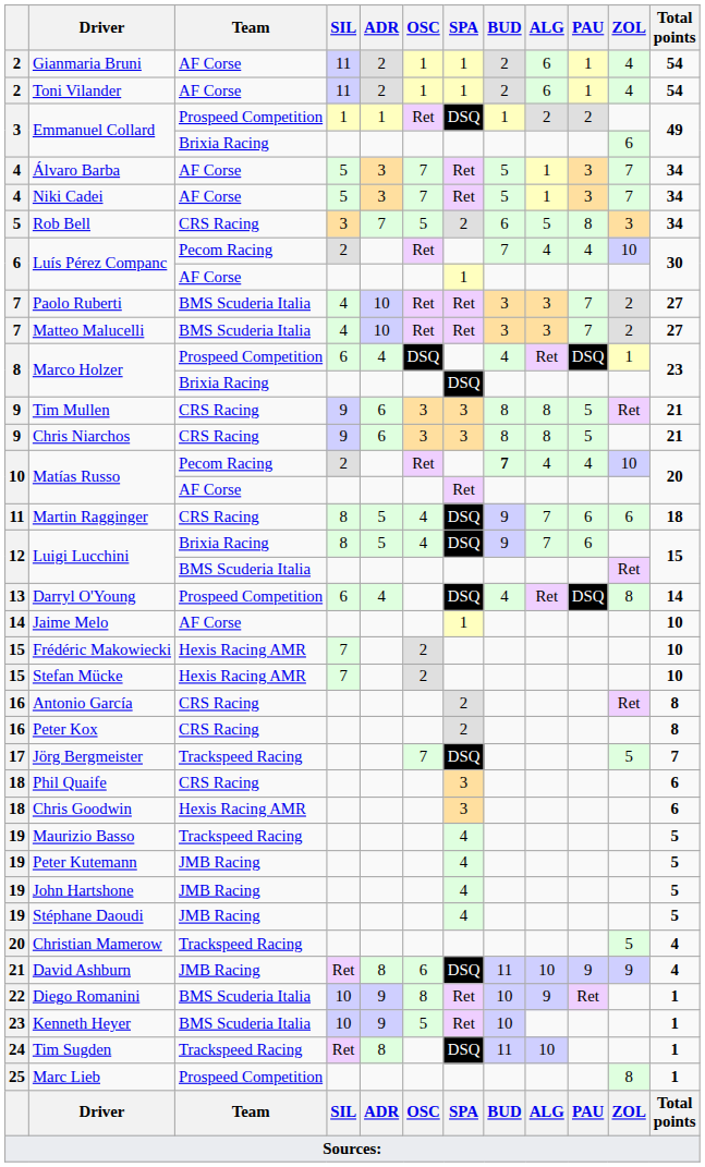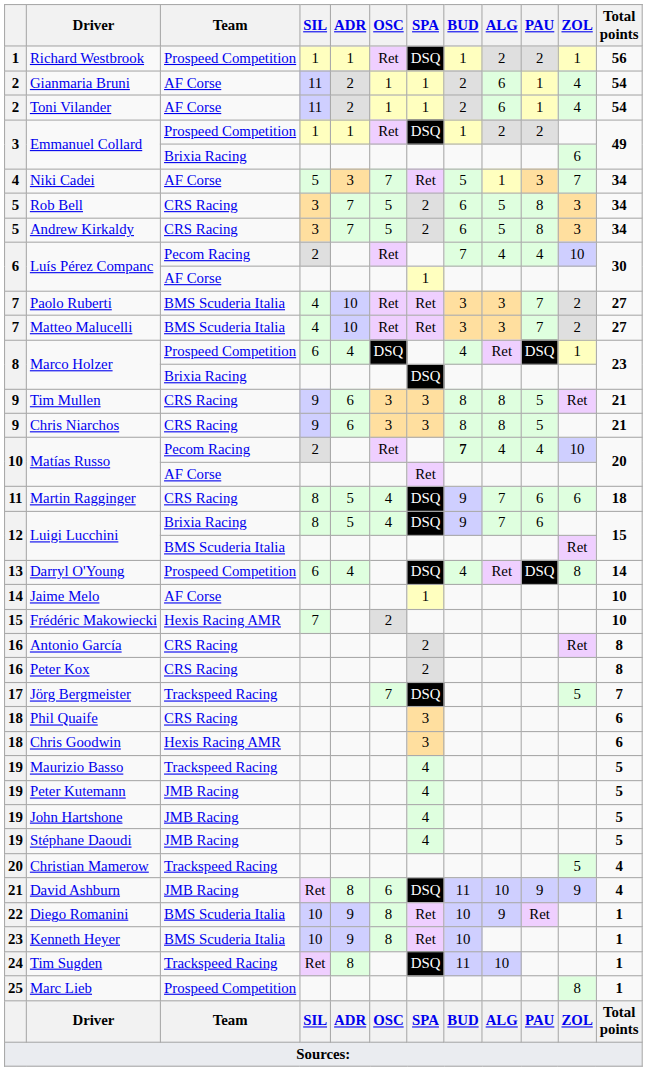 <table class="wikitable" style="font-size: 85%; text-align:center;">
 <tr>
 <th valign=middle></th>
 <th valign=middle>Driver</th>
 <th valign=middle>Team</th>
 <th><a href='#'>SIL</a><br></th>
 <th><a href='#'>ADR</a><br></th>
 <th><a href='#'>OSC</a><br></th>
 <th><a href='#'>SPA</a><br></th>
 <th><a href='#'>BUD</a><br></th>
 <th><a href='#'>ALG</a><br></th>
 <th><a href='#'>PAU</a><br></th>
 <th><a href='#'>ZOL</a><br></th>
 <th valign=middle>Total<br>points</th>
+</tr>
+<tr>
+<th>1</th>
+<td align=left> <a href='#'>Richard Westbrook</a></td>
+<td align=left> <a href='#'>Prospeed Competition</a></td>
+<td style="background:#FFFFBF;">1</td>
+<td style="background:#FFFFBF;">1</td>
+<td style="background:#EFCFFF;">Ret</td>
+<td style="background-color:#000000; color:white">DSQ</td>
+<td style="background:#FFFFBF;">1</td>
+<td style="background:#DFDFDF;">2</td>
+<td style="background:#DFDFDF;">2</td>
+<td style="background:#FFFFBF;">1</td>
+<td><strong>56</strong></td>
 </tr>
 <tr>
 <th>2</th>
 <td align=left> <a href='#'>Gianmaria Bruni</a></td>
 <td align=left> <a href='#'>AF Corse</a></td>
 <td style="background:#CFCFFF;">11</td>
 <td style="background:#DFDFDF;">2</td>
 <td style="background:#FFFFBF;">1</td>
 <td style="background:#FFFFBF;">1</td>
 <td style="background:#DFDFDF;">2</td>
 <td style="background:#DFFFDF;">6</td>
 <td style="background:#FFFFBF;">1</td>
 <td style="background:#DFFFDF;">4</td>
 <td><strong>54</strong></td>
 </tr>
 <tr>
 <th>2</th>
 <td align=left> <a href='#'>Toni Vilander</a></td>
 <td align=left> <a href='#'>AF Corse</a></td>
 <td style="background:#CFCFFF;">11</td>
 <td style="background:#DFDFDF;">2</td>
 <td style="background:#FFFFBF;">1</td>
 <td style="background:#FFFFBF;">1</td>
 <td style="background:#DFDFDF;">2</td>
 <td style="background:#DFFFDF;">6</td>
 <td style="background:#FFFFBF;">1</td>
 <td style="background:#DFFFDF;">4</td>
 <td><strong>54</strong></td>
 </tr>
 <tr>
 <th rowspan=2>3</th>
 <td rowspan=2 align=left> <a href='#'>Emmanuel Collard</a></td>
 <td align=left> <a href='#'>Prospeed Competition</a></td>
 <td style="background:#FFFFBF;">1</td>
 <td style="background:#FFFFBF;">1</td>
 <td style="background:#EFCFFF;">Ret</td>
 <td style="background-color:#000000; color:white">DSQ</td>
 <td style="background:#FFFFBF;">1</td>
 <td style="background:#DFDFDF;">2</td>
 <td style="background:#DFDFDF;">2</td>
 <td></td>
 <td rowspan=2><strong>49</strong></td>
 </tr>
 <tr>
 <td align=left> <a href='#'>Brixia Racing</a></td>
 <td></td>
 <td></td>
 <td></td>
 <td></td>
 <td></td>
 <td></td>
 <td></td>
 <td style="background:#DFFFDF;">6</td>
 </tr>
 <tr>
 <th>4</th>
-<td align=left> <a href='#'>Álvaro Barba</a></td>
-<td align=left> <a href='#'>AF Corse</a></td>
-<td style="background:#DFFFDF;">5</td>
-<td style="background:#FFDF9F;">3</td>
-<td style="background:#DFFFDF;">7</td>
-<td style="background:#EFCFFF;">Ret</td>
-<td style="background:#DFFFDF;">5</td>
-<td style="background:#FFFFBF;">1</td>
-<td style="background:#FFDF9F;">3</td>
-<td style="background:#DFFFDF;">7</td>
-<td><strong>34</strong></td>
-</tr>
-<tr>
-<th>4</th>
 <td align=left> <a href='#'>Niki Cadei</a></td>
 <td align=left> <a href='#'>AF Corse</a></td>
 <td style="background:#DFFFDF;">5</td>
 <td style="background:#FFDF9F;">3</td>
 <td style="background:#DFFFDF;">7</td>
 <td style="background:#EFCFFF;">Ret</td>
 <td style="background:#DFFFDF;">5</td>
 <td style="background:#FFFFBF;">1</td>
 <td style="background:#FFDF9F;">3</td>
 <td style="background:#DFFFDF;">7</td>
 <td><strong>34</strong></td>
 </tr>
 <tr>
 <th>5</th>
 <td align=left> <a href='#'>Rob Bell</a></td>
+<td align=left> <a href='#'>CRS Racing</a></td>
+<td style="background:#FFDF9F;">3</td>
+<td style="background:#DFFFDF;">7</td>
+<td style="background:#DFFFDF;">5</td>
+<td style="background:#DFDFDF;">2</td>
+<td style="background:#DFFFDF;">6</td>
+<td style="background:#DFFFDF;">5</td>
+<td style="background:#DFFFDF;">8</td>
+<td style="background:#FFDF9F;">3</td>
+<td><strong>34</strong></td>
+</tr>
+<tr>
+<th>5</th>
+<td align=left> <a href='#'>Andrew Kirkaldy</a></td>
 <td align=left> <a href='#'>CRS Racing</a></td>
 <td style="background:#FFDF9F;">3</td>
 <td style="background:#DFFFDF;">7</td>
 <td style="background:#DFFFDF;">5</td>
 <td style="background:#DFDFDF;">2</td>
 <td style="background:#DFFFDF;">6</td>
 <td style="background:#DFFFDF;">5</td>
 <td style="background:#DFFFDF;">8</td>
 <td style="background:#FFDF9F;">3</td>
 <td><strong>34</strong></td>
 </tr>
 <tr>
 <th rowspan=2>6</th>
 <td rowspan=2 align=left> <a href='#'>Luís Pérez Companc</a></td>
 <td align=left> <a href='#'>Pecom Racing</a></td>
 <td style="background:#DFDFDF;">2</td>
 <td></td>
 <td style="background:#EFCFFF;">Ret</td>
 <td></td>
 <td style="background:#DFFFDF;">7</td>
 <td style="background:#DFFFDF;">4</td>
 <td style="background:#DFFFDF;">4</td>
 <td style="background:#CFCFFF;">10</td>
 <td rowspan=2><strong>30</strong></td>
 </tr>
 <tr>
 <td align=left> <a href='#'>AF Corse</a></td>
 <td></td>
 <td></td>
 <td></td>
 <td style="background:#FFFFBF;">1</td>
 <td></td>
 <td></td>
 <td></td>
 <td></td>
 </tr>
 <tr>
 <th>7</th>
 <td align=left> <a href='#'>Paolo Ruberti</a></td>
 <td align=left> <a href='#'>BMS Scuderia Italia</a></td>
 <td style="background:#DFFFDF;">4</td>
 <td style="background:#CFCFFF;">10</td>
 <td style="background:#EFCFFF;">Ret</td>
 <td style="background:#EFCFFF;">Ret</td>
 <td style="background:#FFDF9F;">3</td>
 <td style="background:#FFDF9F;">3</td>
 <td style="background:#DFFFDF;">7</td>
 <td style="background:#DFDFDF;">2</td>
 <td><strong>27</strong></td>
 </tr>
 <tr>
 <th>7</th>
 <td align=left> <a href='#'>Matteo Malucelli</a></td>
 <td align=left> <a href='#'>BMS Scuderia Italia</a></td>
 <td style="background:#DFFFDF;">4</td>
 <td style="background:#CFCFFF;">10</td>
 <td style="background:#EFCFFF;">Ret</td>
 <td style="background:#EFCFFF;">Ret</td>
 <td style="background:#FFDF9F;">3</td>
 <td style="background:#FFDF9F;">3</td>
 <td style="background:#DFFFDF;">7</td>
 <td style="background:#DFDFDF;">2</td>
 <td><strong>27</strong></td>
 </tr>
 <tr>
 <th rowspan=2>8</th>
 <td rowspan=2 align=left> <a href='#'>Marco Holzer</a></td>
 <td align=left> <a href='#'>Prospeed Competition</a></td>
 <td style="background:#DFFFDF;">6</td>
 <td style="background:#DFFFDF;">4</td>
 <td style="background-color:#000000; color:white">DSQ</td>
 <td></td>
 <td style="background:#DFFFDF;">4</td>
 <td style="background:#EFCFFF;">Ret</td>
 <td style="background-color:#000000; color:white">DSQ</td>
 <td style="background:#FFFFBF;">1</td>
 <td rowspan=2><strong>23</strong></td>
 </tr>
 <tr>
 <td align=left> <a href='#'>Brixia Racing</a></td>
 <td></td>
 <td></td>
 <td></td>
 <td style="background-color:#000000; color:white">DSQ</td>
 <td></td>
 <td></td>
 <td></td>
 <td></td>
 </tr>
 <tr>
 <th>9</th>
 <td align=left> <a href='#'>Tim Mullen</a></td>
 <td align=left> <a href='#'>CRS Racing</a></td>
 <td style="background:#CFCFFF;">9</td>
 <td style="background:#DFFFDF;">6</td>
 <td style="background:#FFDF9F;">3</td>
 <td style="background:#FFDF9F;">3</td>
 <td style="background:#DFFFDF;">8</td>
 <td style="background:#DFFFDF;">8</td>
 <td style="background:#DFFFDF;">5</td>
 <td style="background:#EFCFFF;">Ret</td>
 <td><strong>21</strong></td>
 </tr>
 <tr>
 <th>9</th>
 <td align=left> <a href='#'>Chris Niarchos</a></td>
 <td align=left> <a href='#'>CRS Racing</a></td>
 <td style="background:#CFCFFF;">9</td>
 <td style="background:#DFFFDF;">6</td>
 <td style="background:#FFDF9F;">3</td>
 <td style="background:#FFDF9F;">3</td>
 <td style="background:#DFFFDF;">8</td>
 <td style="background:#DFFFDF;">8</td>
 <td style="background:#DFFFDF;">5</td>
 <td></td>
 <td><strong>21</strong></td>
 </tr>
 <tr>
 <th rowspan=2>10</th>
 <td rowspan=2 align=left> <a href='#'>Matías Russo</a></td>
 <td align=left> <a href='#'>Pecom Racing</a></td>
 <td style="background:#DFDFDF;">2</td>
 <td></td>
 <td style="background:#EFCFFF;">Ret</td>
 <td></td>
 <td style="background:#DFFFDF;"><strong>7</strong></td>
 <td style="background:#DFFFDF;">4</td>
 <td style="background:#DFFFDF;">4</td>
 <td style="background:#CFCFFF;">10</td>
 <td rowspan=2><strong>20</strong></td>
 </tr>
 <tr>
 <td align=left> <a href='#'>AF Corse</a></td>
 <td></td>
 <td></td>
 <td></td>
 <td style="background:#EFCFFF;">Ret</td>
 <td></td>
 <td></td>
 <td></td>
 <td></td>
 </tr>
 <tr>
 <th>11</th>
 <td align=left> <a href='#'>Martin Ragginger</a></td>
 <td align=left> <a href='#'>CRS Racing</a></td>
 <td style="background:#DFFFDF;">8</td>
 <td style="background:#DFFFDF;">5</td>
 <td style="background:#DFFFDF;">4</td>
 <td style="background-color:#000000; color:white">DSQ</td>
 <td style="background:#CFCFFF;">9</td>
 <td style="background:#DFFFDF;">7</td>
 <td style="background:#DFFFDF;">6</td>
 <td style="background:#DFFFDF;">6</td>
 <td><strong>18</strong></td>
 </tr>
 <tr>
 <th rowspan=2>12</th>
 <td rowspan=2 align=left> <a href='#'>Luigi Lucchini</a></td>
 <td align=left> <a href='#'>Brixia Racing</a></td>
 <td style="background:#DFFFDF;">8</td>
 <td style="background:#DFFFDF;">5</td>
 <td style="background:#DFFFDF;">4</td>
 <td style="background-color:#000000; color:white">DSQ</td>
 <td style="background:#CFCFFF;">9</td>
 <td style="background:#DFFFDF;">7</td>
 <td style="background:#DFFFDF;">6</td>
 <td></td>
 <td rowspan=2><strong>15</strong></td>
 </tr>
 <tr>
 <td align=left> <a href='#'>BMS Scuderia Italia</a></td>
 <td></td>
 <td></td>
 <td></td>
 <td></td>
 <td></td>
 <td></td>
 <td></td>
 <td style="background:#EFCFFF;">Ret</td>
 </tr>
 <tr>
 <th>13</th>
 <td align=left> <a href='#'>Darryl O'Young</a></td>
 <td align=left> <a href='#'>Prospeed Competition</a></td>
 <td style="background:#DFFFDF;">6</td>
 <td style="background:#DFFFDF;">4</td>
 <td></td>
 <td style="background-color:#000000; color:white">DSQ</td>
 <td style="background:#DFFFDF;">4</td>
 <td style="background:#EFCFFF;">Ret</td>
 <td style="background-color:#000000; color:white">DSQ</td>
 <td style="background:#DFFFDF;">8</td>
 <td><strong>14</strong></td>
 </tr>
 <tr>
 <th>14</th>
 <td align=left> <a href='#'>Jaime Melo</a></td>
 <td align=left> <a href='#'>AF Corse</a></td>
 <td></td>
 <td></td>
 <td></td>
 <td style="background:#FFFFBF;">1</td>
 <td></td>
 <td></td>
 <td></td>
 <td></td>
 <td><strong>10</strong></td>
 </tr>
 <tr>
 <th>15</th>
 <td align=left> <a href='#'>Frédéric Makowiecki</a></td>
 <td align=left> <a href='#'>Hexis Racing AMR</a></td>
 <td style="background:#DFFFDF;">7</td>
 <td></td>
 <td style="background:#DFDFDF;">2</td>
 <td></td>
 <td></td>
 <td></td>
 <td></td>
 <td></td>
 <td><strong>10</strong></td>
 </tr>
 <tr>
-<th>15</th>
-<td align=left> <a href='#'>Stefan Mücke</a></td>
-<td align=left> <a href='#'>Hexis Racing AMR</a></td>
-<td style="background:#DFFFDF;">7</td>
-<td></td>
-<td style="background:#DFDFDF;">2</td>
-<td></td>
-<td></td>
-<td></td>
-<td></td>
-<td></td>
-<td><strong>10</strong></td>
-</tr>
-<tr>
 <th>16</th>
 <td align=left> <a href='#'>Antonio García</a></td>
 <td align=left> <a href='#'>CRS Racing</a></td>
 <td></td>
 <td></td>
 <td></td>
 <td style="background:#DFDFDF;">2</td>
 <td></td>
 <td></td>
 <td></td>
 <td style="background:#EFCFFF;">Ret</td>
 <td><strong>8</strong></td>
 </tr>
 <tr>
 <th>16</th>
 <td align=left> <a href='#'>Peter Kox</a></td>
 <td align=left> <a href='#'>CRS Racing</a></td>
 <td></td>
 <td></td>
 <td></td>
 <td style="background:#DFDFDF;">2</td>
 <td></td>
 <td></td>
 <td></td>
 <td></td>
 <td><strong>8</strong></td>
 </tr>
 <tr>
 <th>17</th>
 <td align=left> <a href='#'>Jörg Bergmeister</a></td>
 <td align=left> <a href='#'>Trackspeed Racing</a></td>
 <td></td>
 <td></td>
 <td style="background:#DFFFDF;">7</td>
 <td style="background-color:#000000; color:white">DSQ</td>
 <td></td>
 <td></td>
 <td></td>
 <td style="background:#DFFFDF;">5</td>
 <td><strong>7</strong></td>
 </tr>
 <tr>
 <th>18</th>
 <td align=left> <a href='#'>Phil Quaife</a></td>
 <td align=left> <a href='#'>CRS Racing</a></td>
 <td></td>
 <td></td>
 <td></td>
 <td style="background:#FFDF9F;">3</td>
 <td></td>
 <td></td>
 <td></td>
 <td></td>
 <td><strong>6</strong></td>
 </tr>
 <tr>
 <th>18</th>
 <td align=left> <a href='#'>Chris Goodwin</a></td>
 <td align=left> <a href='#'>Hexis Racing AMR</a></td>
 <td></td>
 <td></td>
 <td></td>
 <td style="background:#FFDF9F;">3</td>
 <td></td>
 <td></td>
 <td></td>
 <td></td>
 <td><strong>6</strong></td>
 </tr>
 <tr>
 <th>19</th>
 <td align=left> <a href='#'>Maurizio Basso</a></td>
 <td align=left> <a href='#'>Trackspeed Racing</a></td>
 <td></td>
 <td></td>
 <td></td>
 <td style="background:#DFFFDF;">4</td>
 <td></td>
 <td></td>
 <td></td>
 <td></td>
 <td><strong>5</strong></td>
 </tr>
 <tr>
 <th>19</th>
 <td align=left> <a href='#'>Peter Kutemann</a></td>
 <td align=left> <a href='#'>JMB Racing</a></td>
 <td></td>
 <td></td>
 <td></td>
 <td style="background:#DFFFDF;">4</td>
 <td></td>
 <td></td>
 <td></td>
 <td></td>
 <td><strong>5</strong></td>
 </tr>
 <tr>
 <th>19</th>
 <td align=left> <a href='#'>John Hartshone</a></td>
 <td align=left> <a href='#'>JMB Racing</a></td>
 <td></td>
 <td></td>
 <td></td>
 <td style="background:#DFFFDF;">4</td>
 <td></td>
 <td></td>
 <td></td>
 <td></td>
 <td><strong>5</strong></td>
 </tr>
 <tr>
 <th>19</th>
 <td align=left> <a href='#'>Stéphane Daoudi</a></td>
 <td align=left> <a href='#'>JMB Racing</a></td>
 <td></td>
 <td></td>
 <td></td>
 <td style="background:#DFFFDF;">4</td>
 <td></td>
 <td></td>
 <td></td>
 <td></td>
 <td><strong>5</strong></td>
 </tr>
 <tr>
 <th>20</th>
 <td align=left> <a href='#'>Christian Mamerow</a></td>
 <td align=left> <a href='#'>Trackspeed Racing</a></td>
 <td></td>
 <td></td>
 <td></td>
 <td></td>
 <td></td>
 <td></td>
 <td></td>
 <td style="background:#DFFFDF;">5</td>
 <td><strong>4</strong></td>
 </tr>
 <tr>
 <th>21</th>
 <td align=left> <a href='#'>David Ashburn</a></td>
 <td align=left> <a href='#'>JMB Racing</a></td>
 <td style="background:#EFCFFF;">Ret</td>
 <td style="background:#DFFFDF;">8</td>
 <td style="background:#DFFFDF;">6</td>
 <td style="background-color:#000000; color:white">DSQ</td>
 <td style="background:#CFCFFF;">11</td>
 <td style="background:#CFCFFF;">10</td>
 <td style="background:#CFCFFF;">9</td>
 <td style="background:#CFCFFF;">9</td>
 <td><strong>4</strong></td>
 </tr>
 <tr>
 <th>22</th>
 <td align=left> <a href='#'>Diego Romanini</a></td>
 <td align=left> <a href='#'>BMS Scuderia Italia</a></td>
 <td style="background:#CFCFFF;">10</td>
 <td style="background:#CFCFFF;">9</td>
 <td style="background:#DFFFDF;">8</td>
 <td style="background:#EFCFFF;">Ret</td>
 <td style="background:#CFCFFF;">10</td>
 <td style="background:#CFCFFF;">9</td>
 <td style="background:#EFCFFF;">Ret</td>
 <td></td>
 <td><strong>1</strong></td>
 </tr>
 <tr>
 <th>23</th>
 <td align=left> <a href='#'>Kenneth Heyer</a></td>
 <td align=left> <a href='#'>BMS Scuderia Italia</a></td>
 <td style="background:#CFCFFF;">10</td>
 <td style="background:#CFCFFF;">9</td>
-<td style="background:#DFFFDF;">5</td>
+<td style="background:#DFFFDF;">8</td>
 <td style="background:#EFCFFF;">Ret</td>
 <td style="background:#CFCFFF;">10</td>
 <td></td>
 <td></td>
 <td></td>
 <td><strong>1</strong></td>
 </tr>
 <tr>
 <th>24</th>
 <td align=left> <a href='#'>Tim Sugden</a></td>
 <td align=left> <a href='#'>Trackspeed Racing</a></td>
 <td style="background:#EFCFFF;">Ret</td>
 <td style="background:#DFFFDF;">8</td>
 <td></td>
 <td style="background-color:#000000; color:white">DSQ</td>
 <td style="background:#CFCFFF;">11</td>
 <td style="background:#CFCFFF;">10</td>
 <td></td>
 <td></td>
 <td><strong>1</strong></td>
 </tr>
 <tr>
 <th>25</th>
 <td align=left> <a href='#'>Marc Lieb</a></td>
 <td align=left> <a href='#'>Prospeed Competition</a></td>
 <td></td>
 <td></td>
 <td></td>
 <td></td>
 <td></td>
 <td></td>
 <td></td>
 <td style="background:#DFFFDF;">8</td>
 <td><strong>1</strong></td>
 </tr>
 <tr>
 <th valign=middle></th>
 <th valign=middle>Driver</th>
 <th valign=middle>Team</th>
 <th><a href='#'>SIL</a><br></th>
 <th><a href='#'>ADR</a><br></th>
 <th><a href='#'>OSC</a><br></th>
 <th><a href='#'>SPA</a><br></th>
 <th><a href='#'>BUD</a><br></th>
 <th><a href='#'>ALG</a><br></th>
 <th><a href='#'>PAU</a><br></th>
 <th><a href='#'>ZOL</a><br></th>
 <th valign=middle>Total<br>points</th>
 </tr>
 <tr class="sortbottom">
 <td colspan="12" style="background-color:#EAECF0;text-align:center"><strong>Sources:</strong></td>
 </tr>
 </table>
